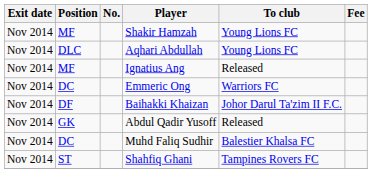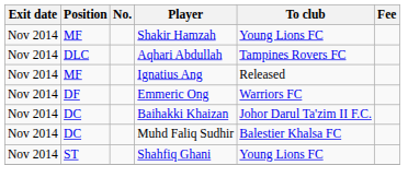 <table class="wikitable sortable">
 <tr>
 <th>Exit date</th>
 <th>Position</th>
 <th>No.</th>
 <th>Player</th>
 <th>To club</th>
 <th>Fee</th>
 </tr>
 <tr>
 <td>Nov 2014</td>
 <td><a href='#'>MF</a></td>
 <td></td>
 <td> <a href='#'>Shakir Hamzah</a></td>
 <td> <a href='#'>Young Lions FC</a></td>
 <td></td>
 </tr>
 <tr>
 <td>Nov 2014</td>
 <td><a href='#'>DLC</a></td>
 <td></td>
 <td> <a href='#'>Aqhari Abdullah</a></td>
-<td> <a href='#'>Young Lions FC</a></td>
+<td> <a href='#'>Tampines Rovers FC</a></td>
 <td></td>
 </tr>
 <tr>
 <td>Nov 2014</td>
 <td><a href='#'>MF</a></td>
 <td></td>
 <td> <a href='#'>Ignatius Ang</a></td>
 <td> Released</td>
 <td></td>
 </tr>
 <tr>
 <td>Nov 2014</td>
-<td><a href='#'>DC</a></td>
+<td><a href='#'>DF</a></td>
 <td></td>
 <td> <a href='#'>Emmeric Ong</a></td>
 <td> <a href='#'>Warriors FC</a></td>
 <td></td>
 </tr>
 <tr>
 <td>Nov 2014</td>
-<td><a href='#'>DF</a></td>
+<td><a href='#'>DC</a></td>
 <td></td>
 <td> <a href='#'>Baihakki Khaizan</a></td>
 <td> <a href='#'>Johor Darul Ta'zim II F.C.</a></td>
-<td></td>
-</tr>
-<tr>
-<td>Nov 2014</td>
-<td><a href='#'>GK</a></td>
-<td></td>
-<td> Abdul Qadir Yusoff</td>
-<td> Released</td>
 <td></td>
 </tr>
 <tr>
 <td>Nov 2014</td>
 <td><a href='#'>DC</a></td>
 <td></td>
 <td> Muhd Faliq Sudhir</td>
 <td> <a href='#'>Balestier Khalsa FC</a></td>
 <td></td>
 </tr>
 <tr>
 <td>Nov 2014</td>
 <td><a href='#'>ST</a></td>
 <td></td>
 <td> <a href='#'>Shahfiq Ghani</a></td>
-<td> <a href='#'>Tampines Rovers FC</a></td>
+<td> <a href='#'>Young Lions FC</a></td>
 <td></td>
 </tr>
 <tr>
 </tr>
 </table>
